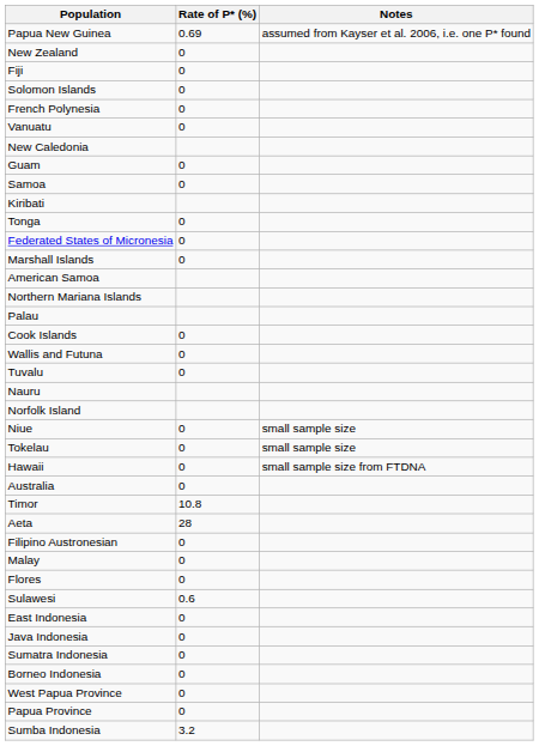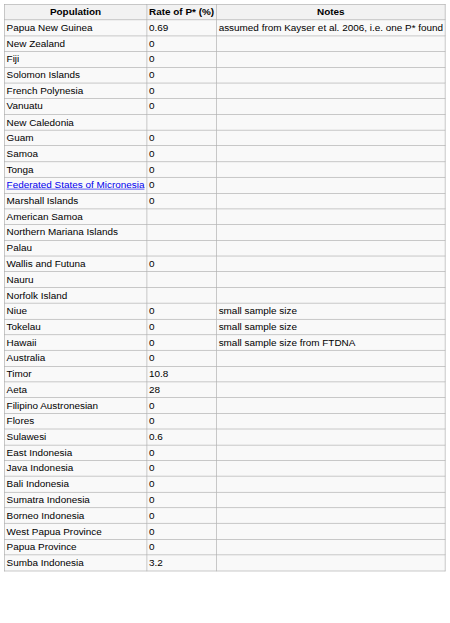 <table class="wikitable sortable">
 <tr>
 <th>Population</th>
 <th>Rate of P* (%)</th>
 <th>Notes</th>
 </tr>
 <tr>
 <td>Papua New Guinea</td>
 <td>0.69</td>
 <td>assumed from Kayser et al. 2006, i.e. one P* found</td>
 </tr>
 <tr>
 <td>New Zealand</td>
 <td>0</td>
 <td></td>
 </tr>
 <tr>
 <td>Fiji</td>
 <td>0</td>
 <td></td>
 </tr>
 <tr>
 <td>Solomon Islands</td>
 <td>0</td>
 <td></td>
 </tr>
 <tr>
 <td>French Polynesia</td>
 <td>0</td>
 <td></td>
 </tr>
 <tr>
 <td>Vanuatu</td>
 <td>0</td>
 <td></td>
 </tr>
 <tr>
 <td>New Caledonia</td>
 <td></td>
 <td></td>
 </tr>
 <tr>
 <td>Guam</td>
 <td>0</td>
 <td></td>
 </tr>
 <tr>
 <td>Samoa</td>
 <td>0</td>
 <td></td>
 </tr>
 <tr>
-<td>Kiribati</td>
-<td></td>
-<td></td>
-</tr>
-<tr>
 <td>Tonga</td>
 <td>0</td>
 <td></td>
 </tr>
 <tr>
 <td><a href='#'>Federated States of Micronesia</a></td>
 <td>0</td>
 <td></td>
 </tr>
 <tr>
 <td>Marshall Islands</td>
 <td>0</td>
 <td></td>
 </tr>
 <tr>
 <td>American Samoa</td>
 <td></td>
 <td></td>
 </tr>
 <tr>
 <td>Northern Mariana Islands</td>
 <td></td>
 <td></td>
 </tr>
 <tr>
 <td>Palau</td>
 <td></td>
 <td></td>
 </tr>
 <tr>
-<td>Cook Islands</td>
-<td>0</td>
-<td></td>
-</tr>
-<tr>
 <td>Wallis and Futuna</td>
-<td>0</td>
-<td></td>
-</tr>
-<tr>
-<td>Tuvalu</td>
 <td>0</td>
 <td></td>
 </tr>
 <tr>
 <td>Nauru</td>
 <td></td>
 <td></td>
 </tr>
 <tr>
 <td>Norfolk Island</td>
 <td></td>
 <td></td>
 </tr>
 <tr>
 <td>Niue</td>
 <td>0</td>
 <td>small sample size</td>
 </tr>
 <tr>
 <td>Tokelau</td>
 <td>0</td>
 <td>small sample size</td>
 </tr>
 <tr>
 <td>Hawaii</td>
 <td>0</td>
 <td>small sample size from FTDNA</td>
 </tr>
 <tr>
 <td>Australia</td>
 <td>0</td>
 <td></td>
 </tr>
 <tr>
 <td>Timor</td>
 <td>10.8</td>
 <td></td>
 </tr>
 <tr>
 <td>Aeta</td>
 <td>28</td>
 <td></td>
 </tr>
 <tr>
 <td>Filipino Austronesian</td>
 <td>0</td>
 <td></td>
 </tr>
 <tr>
-<td>Malay</td>
-<td>0</td>
-<td></td>
-</tr>
-<tr>
 <td>Flores</td>
 <td>0</td>
 <td></td>
 </tr>
 <tr>
 <td>Sulawesi</td>
 <td>0.6</td>
 <td></td>
 </tr>
 <tr>
 <td>East Indonesia</td>
 <td>0</td>
 <td></td>
 </tr>
 <tr>
 <td>Java Indonesia</td>
+<td>0</td>
+<td></td>
+</tr>
+<tr>
+<td>Bali Indonesia</td>
 <td>0</td>
 <td></td>
 </tr>
 <tr>
 <td>Sumatra Indonesia</td>
 <td>0</td>
 <td></td>
 </tr>
 <tr>
 <td>Borneo Indonesia</td>
 <td>0</td>
 <td></td>
 </tr>
 <tr>
 <td>West Papua Province</td>
 <td>0</td>
 <td></td>
 </tr>
 <tr>
 <td>Papua Province</td>
 <td>0</td>
 <td></td>
 </tr>
 <tr>
 <td>Sumba Indonesia</td>
 <td>3.2</td>
 </tr>
 </table>
